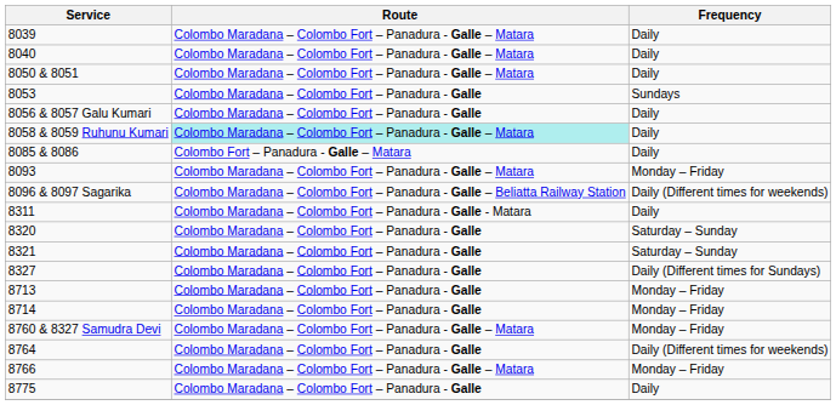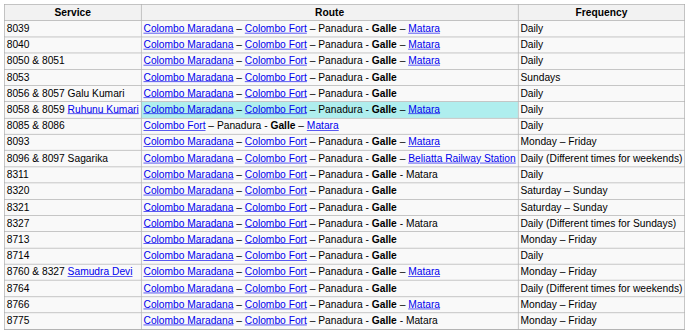 <table class="wikitable">
 <tr style="background-color:#e3e3e3;">
 <th>Service</th>
 <th>Route</th>
 <th>Frequency</th>
 </tr>
 <tr>
 <td>8039</td>
 <td><a href='#'>Colombo Maradana</a> – <a href='#'>Colombo Fort</a> – Panadura - <strong>Galle</strong> – <a href='#'>Matara</a></td>
 <td>Daily</td>
 </tr>
 <tr>
 <td>8040</td>
 <td><a href='#'>Colombo Maradana</a> – <a href='#'>Colombo Fort</a> – Panadura - <strong>Galle</strong> – <a href='#'>Matara</a></td>
 <td>Daily</td>
 </tr>
 <tr>
 <td>8050 & 8051</td>
 <td><a href='#'>Colombo Maradana</a> – <a href='#'>Colombo Fort</a> – Panadura - <strong>Galle</strong> – <a href='#'>Matara</a></td>
 <td>Daily</td>
 </tr>
 <tr>
 <td>8053</td>
 <td><a href='#'>Colombo Maradana</a> – <a href='#'>Colombo Fort</a> – Panadura - <strong>Galle</strong></td>
 <td>Sundays</td>
 </tr>
 <tr>
 <td>8056 & 8057 Galu Kumari</td>
 <td><a href='#'>Colombo Maradana</a> – <a href='#'>Colombo Fort</a> – Panadura - <strong>Galle</strong></td>
 <td>Daily</td>
 </tr>
 <tr>
 <td>8058 & 8059 <a href='#'>Ruhunu Kumari</a></td>
 <td style="background: paleturquoise;"><a href='#'>Colombo Maradana</a> – <a href='#'>Colombo Fort</a> – Panadura - <strong>Galle</strong> – <a href='#'>Matara</a></td>
 <td>Daily</td>
 </tr>
 <tr>
 <td>8085 & 8086</td>
 <td><a href='#'>Colombo Fort</a> – Panadura - <strong>Galle</strong> – <a href='#'>Matara</a></td>
 <td>Daily</td>
 </tr>
 <tr>
 <td>8093</td>
 <td><a href='#'>Colombo Maradana</a> – <a href='#'>Colombo Fort</a> – Panadura - <strong>Galle</strong> – <a href='#'>Matara</a></td>
 <td>Monday – Friday</td>
 </tr>
 <tr>
 <td>8096 & 8097 Sagarika</td>
 <td><a href='#'>Colombo Maradana</a> – <a href='#'>Colombo Fort</a> – Panadura - <strong>Galle</strong> – <a href='#'>Beliatta Railway Station</a></td>
 <td>Daily (Different times for weekends)</td>
 </tr>
 <tr>
 <td>8311</td>
 <td><a href='#'>Colombo Maradana</a> – <a href='#'>Colombo Fort</a> – Panadura - <strong>Galle</strong> - Matara</td>
 <td>Daily</td>
 </tr>
 <tr>
 <td>8320</td>
 <td><a href='#'>Colombo Maradana</a> – <a href='#'>Colombo Fort</a> – Panadura - <strong>Galle</strong></td>
 <td>Saturday – Sunday</td>
 </tr>
 <tr>
 <td>8321</td>
 <td><a href='#'>Colombo Maradana</a> – <a href='#'>Colombo Fort</a> – Panadura - <strong>Galle</strong></td>
 <td>Saturday – Sunday</td>
 </tr>
 <tr>
 <td>8327</td>
-<td><a href='#'>Colombo Maradana</a> – <a href='#'>Colombo Fort</a> – Panadura - <strong>Galle</strong></td>
+<td><a href='#'>Colombo Maradana</a> – <a href='#'>Colombo Fort</a> – Panadura - <strong>Galle</strong> - Matara</td>
 <td>Daily (Different times for Sundays)</td>
 </tr>
 <tr>
 <td>8713</td>
 <td><a href='#'>Colombo Maradana</a> – <a href='#'>Colombo Fort</a> – Panadura - <strong>Galle</strong></td>
 <td>Monday – Friday</td>
 </tr>
 <tr>
 <td>8714</td>
 <td><a href='#'>Colombo Maradana</a> – <a href='#'>Colombo Fort</a> – Panadura - <strong>Galle</strong></td>
-<td>Monday – Friday</td>
+<td>Daily</td>
 </tr>
 <tr>
 <td>8760 & 8327 <a href='#'>Samudra Devi</a></td>
 <td><a href='#'>Colombo Maradana</a> – <a href='#'>Colombo Fort</a> – Panadura - <strong>Galle</strong> – <a href='#'>Matara</a></td>
 <td>Monday – Friday</td>
 </tr>
 <tr>
 <td>8764</td>
 <td><a href='#'>Colombo Maradana</a> – <a href='#'>Colombo Fort</a> – Panadura - <strong>Galle</strong></td>
 <td>Daily (Different times for weekends)</td>
 </tr>
 <tr>
 <td>8766</td>
 <td><a href='#'>Colombo Maradana</a> – <a href='#'>Colombo Fort</a> – Panadura - <strong>Galle</strong> – <a href='#'>Matara</a></td>
 <td>Monday – Friday</td>
 </tr>
 <tr>
 <td>8775</td>
-<td><a href='#'>Colombo Maradana</a> – <a href='#'>Colombo Fort</a> – Panadura - <strong>Galle</strong></td>
-<td>Daily</td>
+<td><a href='#'>Colombo Maradana</a> – <a href='#'>Colombo Fort</a> – Panadura - <strong>Galle</strong> - Matara</td>
+<td>Monday – Friday</td>
 </tr>
 <tr>
 </tr>
 </table>
